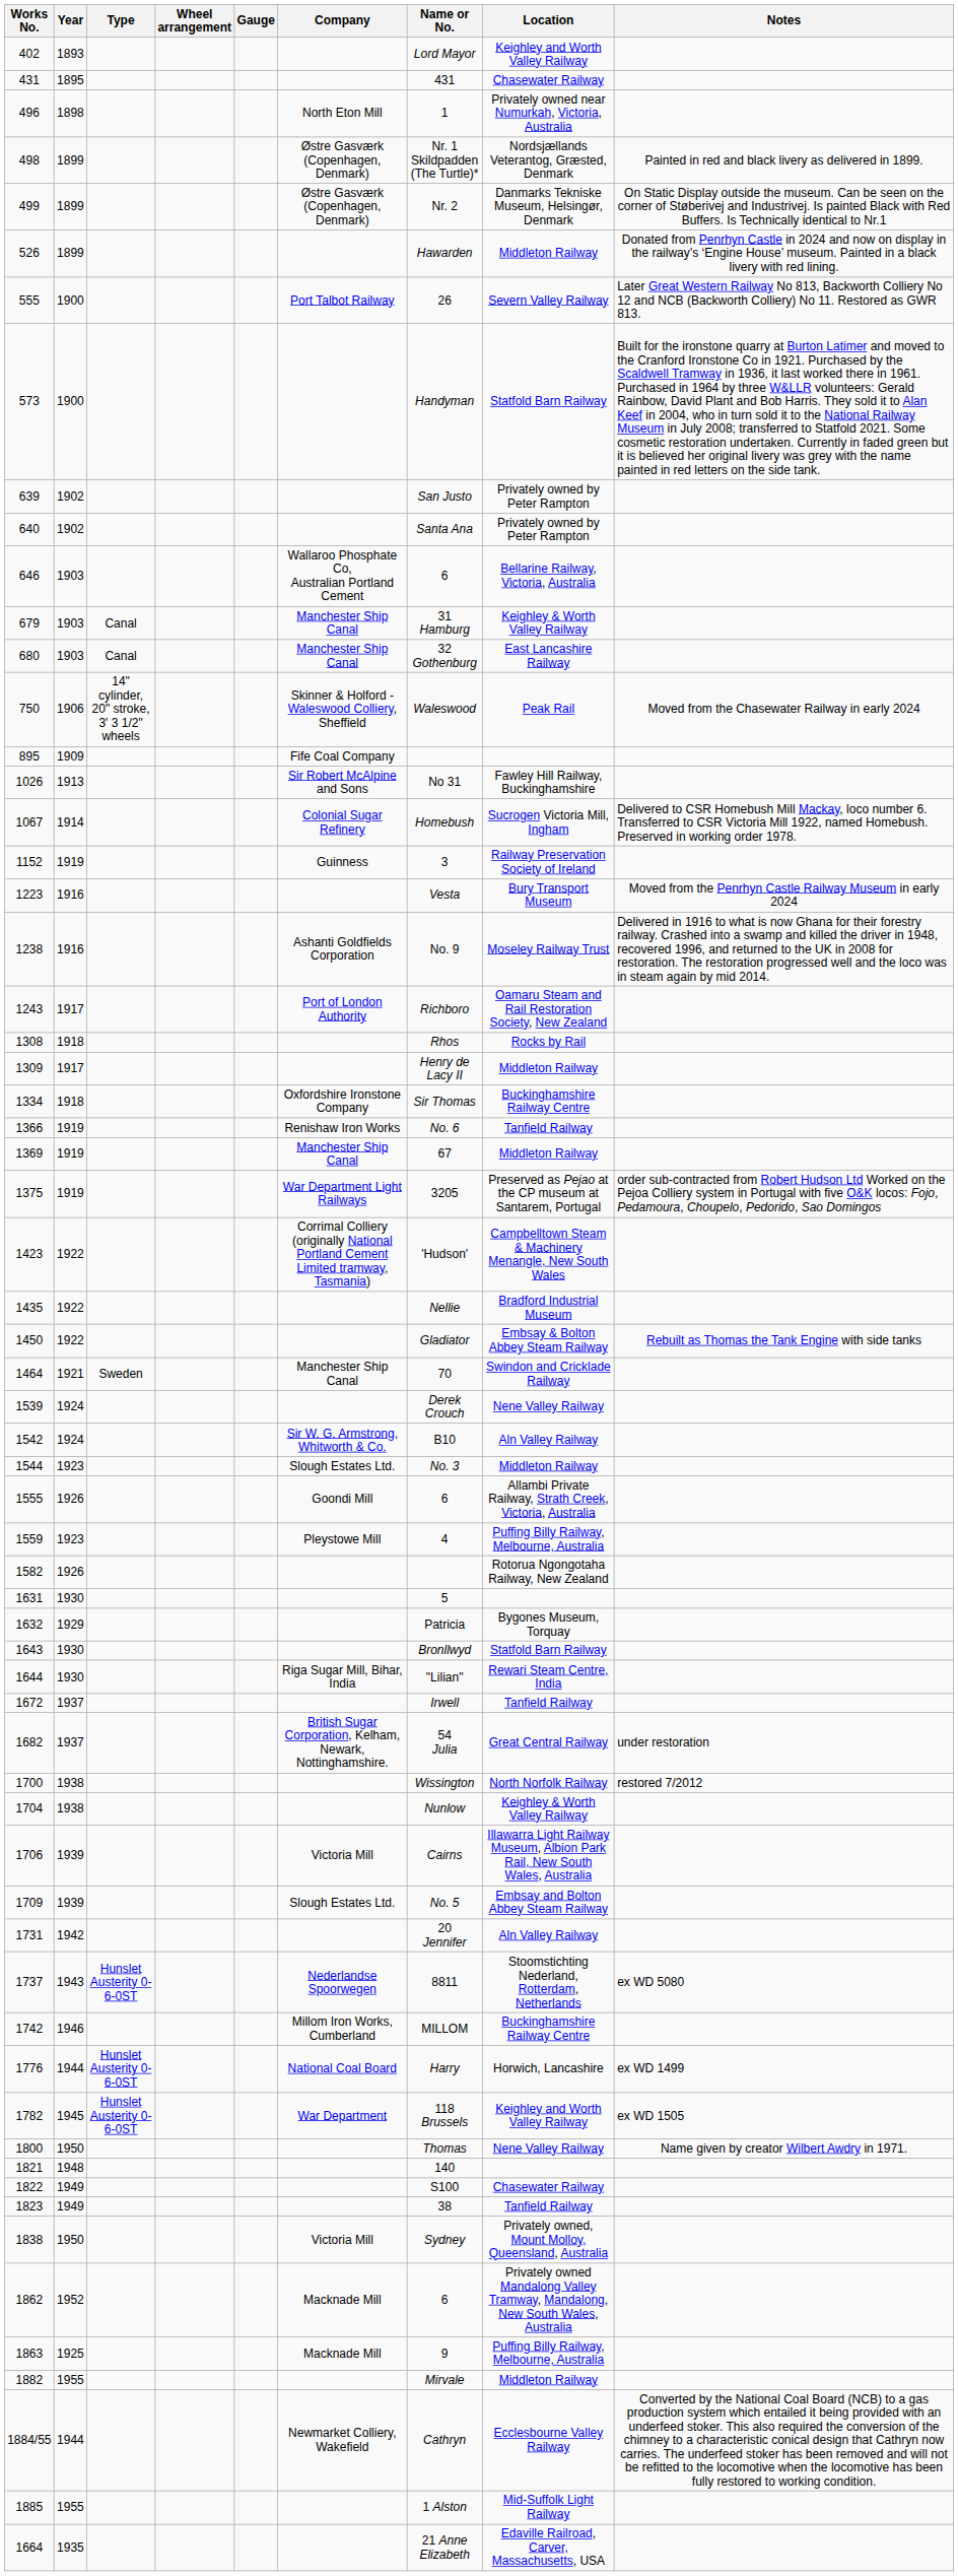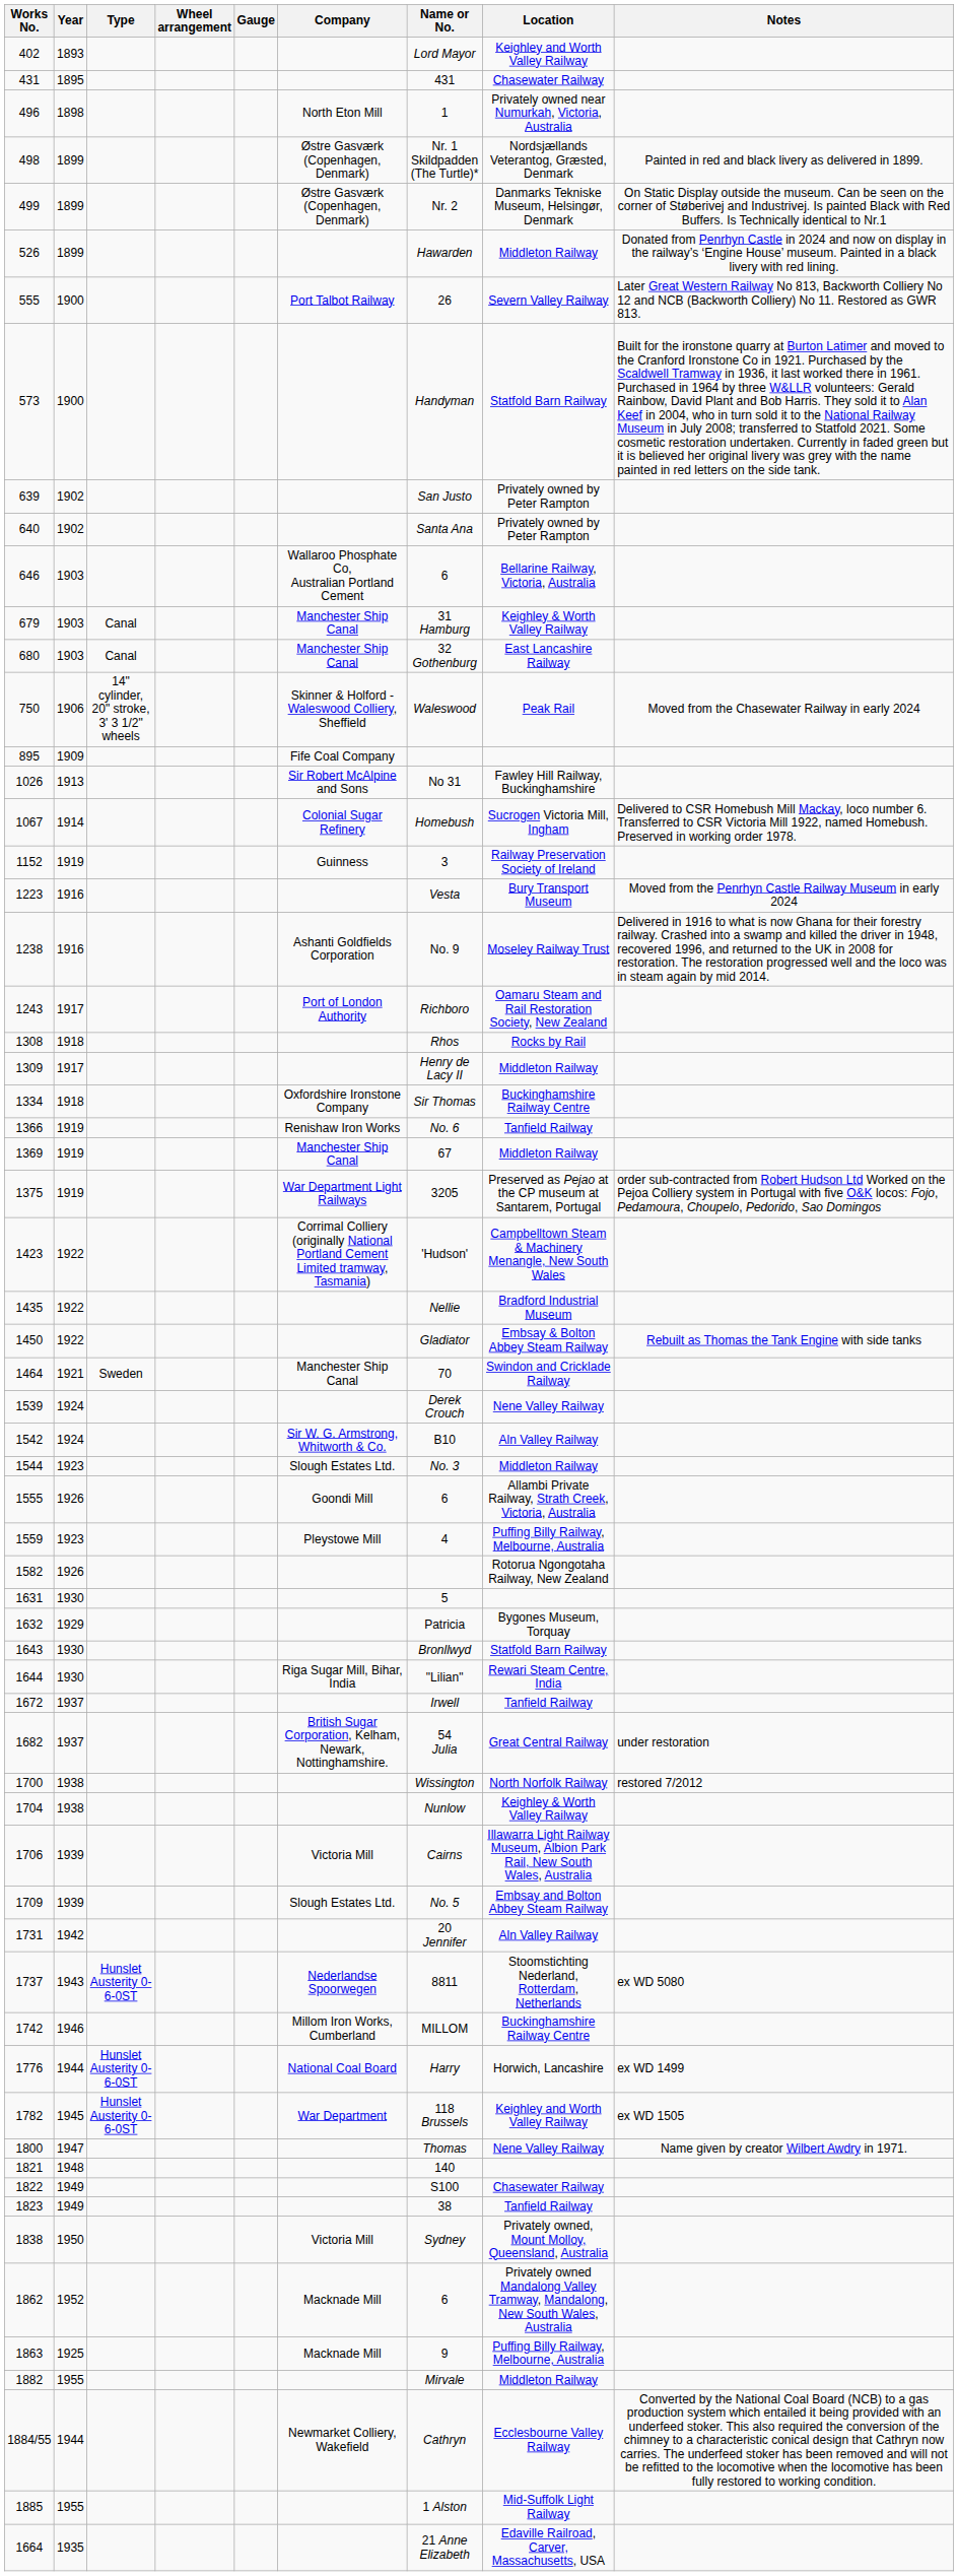 <table class="wikitable sortable" style=text-align:center>
 <tr>
 <th>Works<br>No.</th>
 <th>Year</th>
 <th>Type</th>
 <th>Wheel<br>arrangement<br></th>
 <th>Gauge</th>
 <th>Company</th>
 <th>Name or<br>No.</th>
 <th>Location</th>
 <th>Notes</th>
 </tr>
 <tr>
 <td>402</td>
 <td>1893</td>
 <td></td>
 <td></td>
 <td></td>
 <td></td>
 <td><em>Lord Mayor</em></td>
 <td><a href='#'>Keighley and Worth Valley Railway</a></td>
 <td></td>
 </tr>
 <tr>
 <td>431</td>
 <td>1895</td>
 <td></td>
 <td></td>
 <td></td>
 <td></td>
 <td>431</td>
 <td><a href='#'>Chasewater Railway</a></td>
 <td></td>
 </tr>
 <tr>
 <td>496</td>
 <td>1898</td>
 <td></td>
 <td></td>
 <td></td>
 <td>North Eton Mill</td>
 <td>1</td>
 <td>Privately owned near <a href='#'>Numurkah</a>, <a href='#'>Victoria</a>, <a href='#'>Australia</a></td>
 <td></td>
 </tr>
 <tr>
 <td>498</td>
 <td>1899</td>
 <td></td>
 <td></td>
 <td></td>
 <td>Østre Gasværk (Copenhagen, Denmark)</td>
 <td>Nr. 1<br>Skildpadden<br>(The Turtle)*</td>
 <td>Nordsjællands Veterantog, Græsted, Denmark</td>
 <td>Painted in red and black livery as delivered in 1899.</td>
 </tr>
 <tr>
 <td>499</td>
 <td>1899</td>
 <td></td>
 <td></td>
 <td></td>
 <td>Østre Gasværk (Copenhagen, Denmark)</td>
 <td>Nr. 2</td>
 <td>Danmarks Tekniske Museum, Helsingør, Denmark</td>
 <td>On Static Display outside the museum. Can be seen on the corner of Støberivej and Industrivej. Is painted Black with Red Buffers. Is Technically identical to Nr.1</td>
 </tr>
 <tr>
 <td>526</td>
 <td>1899</td>
 <td></td>
 <td></td>
 <td></td>
 <td></td>
 <td><em>Hawarden</em></td>
 <td><a href='#'>Middleton Railway</a></td>
 <td>Donated from <a href='#'>Penrhyn Castle</a> in 2024 and now on display in the railway’s ‘Engine House’ museum. Painted in a black livery with red lining. </td>
 </tr>
 <tr>
 <td>555</td>
 <td>1900</td>
 <td></td>
 <td></td>
 <td></td>
 <td><a href='#'>Port Talbot Railway</a></td>
 <td>26</td>
 <td><a href='#'>Severn Valley Railway</a></td>
 <td align=left> Later <a href='#'>Great Western Railway</a> No 813, Backworth Colliery No 12 and NCB (Backworth Colliery) No 11. Restored as GWR 813.</td>
 </tr>
 <tr>
 <td>573</td>
 <td>1900</td>
 <td></td>
 <td></td>
 <td></td>
 <td></td>
 <td><em>Handyman</em></td>
 <td><a href='#'>Statfold Barn Railway</a></td>
 <td align=left><br>Built for the ironstone quarry at <a href='#'>Burton Latimer</a> and moved to the Cranford Ironstone Co in 1921. Purchased by the <a href='#'>Scaldwell Tramway</a> in 1936, it last worked there in 1961. Purchased in 1964 by three <a href='#'>W&LLR</a> volunteers: Gerald Rainbow, David Plant and Bob Harris. They sold it to <a href='#'>Alan Keef</a> in 2004, who in turn sold it to the <a href='#'>National Railway Museum</a> in July 2008; transferred to Statfold 2021. Some cosmetic restoration undertaken. Currently in faded green but it is believed her original livery was grey with the name painted in red letters on the side tank.</td>
 </tr>
 <tr>
 <td>639</td>
 <td>1902</td>
 <td></td>
 <td></td>
 <td></td>
 <td></td>
 <td><em>San Justo</em></td>
 <td>Privately owned by Peter Rampton</td>
 <td></td>
 </tr>
 <tr>
 <td>640</td>
 <td>1902</td>
 <td></td>
 <td></td>
 <td></td>
 <td></td>
 <td><em>Santa Ana</em></td>
 <td>Privately owned by Peter Rampton</td>
 <td></td>
 </tr>
 <tr>
 <td>646</td>
 <td>1903</td>
 <td></td>
 <td></td>
 <td></td>
 <td>Wallaroo Phosphate Co,<br> Australian Portland Cement</td>
 <td>6</td>
 <td><a href='#'>Bellarine Railway</a>, <a href='#'>Victoria</a>, <a href='#'>Australia</a></td>
 <td></td>
 </tr>
 <tr>
 <td>679</td>
 <td>1903</td>
 <td>Canal</td>
 <td></td>
 <td></td>
 <td><a href='#'>Manchester Ship Canal</a></td>
 <td>31<br><em>Hamburg</em></td>
 <td><a href='#'>Keighley & Worth Valley Railway</a></td>
 <td></td>
 </tr>
 <tr>
 <td>680</td>
 <td>1903</td>
 <td>Canal</td>
 <td></td>
 <td></td>
 <td><a href='#'>Manchester Ship Canal</a></td>
 <td>32<br><em>Gothenburg</em></td>
 <td><a href='#'>East Lancashire Railway</a></td>
 <td></td>
 </tr>
 <tr>
 <td>750</td>
 <td>1906</td>
 <td>14" cylinder, 20" stroke, 3' 3 1/2" wheels</td>
 <td></td>
 <td></td>
 <td>Skinner & Holford - <a href='#'>Waleswood Colliery</a>, Sheffield</td>
 <td><em>Waleswood</em></td>
 <td><a href='#'>Peak Rail</a></td>
 <td>Moved from the Chasewater Railway in early 2024 </td>
 </tr>
 <tr>
 <td>895</td>
 <td>1909</td>
 <td></td>
 <td></td>
 <td></td>
 <td>Fife Coal Company</td>
 <td></td>
 <td></td>
 <td></td>
 </tr>
 <tr>
 <td>1026</td>
 <td>1913</td>
 <td></td>
 <td></td>
 <td></td>
 <td><a href='#'>Sir Robert McAlpine</a> and Sons</td>
 <td>No 31</td>
 <td>Fawley Hill Railway, Buckinghamshire</td>
 <td></td>
 </tr>
 <tr>
 <td>1067</td>
 <td>1914</td>
 <td></td>
 <td></td>
 <td></td>
 <td><a href='#'>Colonial Sugar Refinery</a></td>
 <td><em>Homebush</em></td>
 <td><a href='#'>Sucrogen</a> Victoria Mill, <a href='#'>Ingham</a></td>
 <td align=left>Delivered to CSR Homebush Mill <a href='#'>Mackay</a>, loco number 6. Transferred to CSR Victoria Mill 1922, named Homebush. Preserved in working order 1978.</td>
 </tr>
 <tr>
 <td>1152</td>
 <td>1919</td>
 <td></td>
 <td></td>
 <td></td>
 <td>Guinness</td>
 <td>3</td>
 <td><a href='#'>Railway Preservation Society of Ireland</a></td>
 <td></td>
 </tr>
 <tr>
 <td>1223</td>
 <td>1916</td>
 <td></td>
 <td></td>
 <td></td>
 <td></td>
 <td><em>Vesta</em></td>
 <td><a href='#'>Bury Transport Museum</a></td>
 <td>Moved from the <a href='#'>Penrhyn Castle Railway Museum</a> in early 2024 </td>
 </tr>
 <tr>
 <td>1238</td>
 <td>1916</td>
 <td></td>
 <td></td>
 <td></td>
 <td>Ashanti Goldfields Corporation</td>
 <td>No. 9</td>
 <td><a href='#'>Moseley Railway Trust</a></td>
 <td align=left> Delivered in 1916 to what is now Ghana for their forestry railway. Crashed into a swamp and killed the driver in 1948, recovered 1996, and returned to the UK in 2008 for restoration. The restoration progressed well and the loco was in steam again by mid 2014.</td>
 </tr>
 <tr>
 <td>1243</td>
 <td>1917</td>
 <td></td>
 <td></td>
 <td></td>
 <td><a href='#'>Port of London Authority</a></td>
 <td><em>Richboro</em></td>
 <td><a href='#'>Oamaru Steam and Rail Restoration Society</a>, <a href='#'>New Zealand</a></td>
 <td></td>
 </tr>
 <tr>
 <td>1308</td>
 <td>1918</td>
 <td></td>
 <td></td>
 <td></td>
 <td></td>
 <td><em>Rhos</em></td>
 <td><a href='#'>Rocks by Rail</a></td>
 <td></td>
 </tr>
 <tr>
 <td>1309</td>
 <td>1917</td>
 <td></td>
 <td></td>
 <td></td>
 <td></td>
 <td><em>Henry de Lacy II</em></td>
 <td><a href='#'>Middleton Railway</a></td>
 <td></td>
 </tr>
 <tr>
 <td>1334</td>
 <td>1918</td>
 <td></td>
 <td></td>
 <td></td>
 <td>Oxfordshire Ironstone Company</td>
 <td><em>Sir Thomas</em></td>
 <td><a href='#'>Buckinghamshire Railway Centre</a></td>
 <td></td>
 </tr>
 <tr>
 <td>1366</td>
 <td>1919</td>
 <td></td>
 <td></td>
 <td></td>
 <td>Renishaw Iron Works</td>
 <td><em>No. 6</em></td>
 <td><a href='#'>Tanfield Railway</a></td>
 <td></td>
 </tr>
 <tr>
 <td>1369</td>
 <td>1919</td>
 <td></td>
 <td></td>
 <td></td>
 <td><a href='#'>Manchester Ship Canal</a></td>
 <td>67</td>
 <td><a href='#'>Middleton Railway</a></td>
 <td></td>
 </tr>
 <tr>
 <td>1375</td>
 <td>1919</td>
 <td></td>
 <td></td>
 <td></td>
 <td><a href='#'>War Department Light Railways</a></td>
 <td>3205</td>
 <td>Preserved as  <em>Pejao</em> at the CP museum at Santarem, Portugal</td>
 <td align=left>order sub-contracted from <a href='#'>Robert Hudson Ltd</a> Worked on the Pejoa Colliery system in Portugal with five <a href='#'>O&K</a> locos: <em>Fojo</em>, <em>Pedamoura</em>, <em>Choupelo</em>, <em>Pedorido</em>, <em>Sao Domingos</em></td>
 </tr>
 <tr>
 <td>1423</td>
 <td>1922</td>
 <td></td>
 <td></td>
 <td></td>
 <td>Corrimal Colliery (originally <a href='#'>National Portland Cement Limited tramway</a>, <a href='#'>Tasmania</a>)</td>
 <td>'Hudson'</td>
 <td><a href='#'>Campbelltown Steam & Machinery</a> <a href='#'>Menangle, New South Wales</a></td>
 <td></td>
 </tr>
 <tr>
 <td>1435</td>
 <td>1922</td>
 <td></td>
 <td></td>
 <td></td>
 <td></td>
 <td><em>Nellie</em></td>
 <td><a href='#'>Bradford Industrial Museum</a></td>
 <td></td>
 </tr>
 <tr>
 <td>1450</td>
 <td>1922</td>
 <td></td>
 <td></td>
 <td></td>
 <td></td>
 <td><em>Gladiator</em></td>
 <td><a href='#'>Embsay & Bolton Abbey Steam Railway</a></td>
 <td><a href='#'>Rebuilt as Thomas the Tank Engine</a> with side tanks </td>
 </tr>
 <tr>
 <td>1464</td>
 <td>1921</td>
 <td>Sweden</td>
 <td></td>
 <td></td>
 <td>Manchester Ship Canal</td>
 <td>70</td>
 <td><a href='#'>Swindon and Cricklade Railway</a></td>
 <td></td>
 </tr>
 <tr>
 <td>1539</td>
 <td>1924</td>
 <td></td>
 <td></td>
 <td></td>
 <td></td>
 <td><em>Derek Crouch</em></td>
 <td><a href='#'>Nene Valley Railway</a></td>
 <td></td>
 </tr>
 <tr>
 <td>1542</td>
 <td>1924</td>
 <td></td>
 <td></td>
 <td></td>
 <td><a href='#'>Sir W. G. Armstrong, Whitworth & Co.</a></td>
 <td>B10</td>
 <td><a href='#'>Aln Valley Railway</a></td>
 <td></td>
 </tr>
 <tr>
 <td>1544</td>
 <td>1923</td>
 <td></td>
 <td></td>
 <td></td>
 <td>Slough Estates Ltd.</td>
 <td><em>No. 3</em></td>
 <td><a href='#'>Middleton Railway</a></td>
 <td align=left></td>
 </tr>
 <tr>
 <td>1555</td>
 <td>1926</td>
 <td></td>
 <td></td>
 <td></td>
 <td>Goondi Mill</td>
 <td>6</td>
 <td>Allambi Private Railway, <a href='#'>Strath Creek</a>, <a href='#'>Victoria</a>, <a href='#'>Australia</a></td>
 <td></td>
 </tr>
 <tr>
 <td>1559</td>
 <td>1923</td>
 <td></td>
 <td></td>
 <td></td>
 <td>Pleystowe Mill</td>
 <td>4</td>
 <td><a href='#'>Puffing Billy Railway</a>, <a href='#'>Melbourne, Australia</a></td>
 <td></td>
 </tr>
 <tr>
 <td>1582</td>
 <td>1926</td>
 <td></td>
 <td></td>
 <td></td>
 <td></td>
 <td></td>
 <td>Rotorua Ngongotaha Railway, New Zealand</td>
 <td align=left></td>
 </tr>
 <tr>
 <td>1631</td>
 <td>1930</td>
 <td></td>
 <td></td>
 <td></td>
 <td></td>
 <td>5</td>
 <td></td>
 <td></td>
 </tr>
 <tr>
 <td>1632</td>
 <td>1929</td>
 <td></td>
 <td></td>
 <td></td>
 <td></td>
 <td>Patricia</td>
 <td>Bygones Museum, Torquay</td>
 <td></td>
 </tr>
 <tr>
 <td>1643</td>
 <td>1930</td>
 <td></td>
 <td></td>
 <td></td>
 <td></td>
 <td><em>Bronllwyd</em></td>
 <td><a href='#'>Statfold Barn Railway</a></td>
 <td></td>
 </tr>
 <tr>
 <td>1644</td>
 <td>1930</td>
 <td></td>
 <td></td>
 <td></td>
 <td>Riga Sugar Mill, Bihar, India</td>
 <td>"Lilian"</td>
 <td><a href='#'>Rewari Steam Centre, India</a></td>
 <td></td>
 </tr>
 <tr>
 <td>1672</td>
 <td>1937</td>
 <td></td>
 <td></td>
 <td></td>
 <td></td>
 <td><em>Irwell</em></td>
 <td><a href='#'>Tanfield Railway</a></td>
 <td></td>
 </tr>
 <tr>
 <td>1682</td>
 <td>1937</td>
 <td></td>
 <td></td>
 <td></td>
 <td><a href='#'>British Sugar Corporation</a>, Kelham, Newark, Nottinghamshire.</td>
 <td>54<br><em>Julia</em></td>
 <td><a href='#'>Great Central Railway</a></td>
 <td align=left>under restoration</td>
 </tr>
 <tr>
 <td>1700</td>
 <td>1938</td>
 <td></td>
 <td></td>
 <td></td>
 <td></td>
 <td><em>Wissington</em></td>
 <td><a href='#'>North Norfolk Railway</a></td>
 <td align=left>restored 7/2012</td>
 </tr>
 <tr>
 <td>1704</td>
 <td>1938</td>
 <td></td>
 <td></td>
 <td></td>
 <td></td>
 <td><em>Nunlow</em></td>
 <td><a href='#'>Keighley & Worth Valley Railway</a></td>
 <td></td>
 </tr>
 <tr>
 <td>1706</td>
 <td>1939</td>
 <td></td>
 <td></td>
 <td></td>
 <td>Victoria Mill</td>
 <td><em>Cairns</em></td>
 <td><a href='#'>Illawarra Light Railway Museum</a>, <a href='#'>Albion Park Rail, New South Wales</a>, <a href='#'>Australia</a></td>
 <td></td>
 </tr>
 <tr>
 <td>1709</td>
 <td>1939</td>
 <td></td>
 <td></td>
 <td></td>
 <td>Slough Estates Ltd.</td>
 <td><em>No. 5</em></td>
 <td><a href='#'>Embsay and Bolton Abbey Steam Railway</a></td>
 <td></td>
 </tr>
 <tr>
 <td>1731</td>
 <td>1942</td>
 <td></td>
 <td></td>
 <td></td>
 <td></td>
 <td>20<br><em>Jennifer</em></td>
 <td><a href='#'>Aln Valley Railway</a></td>
 <td></td>
 </tr>
 <tr>
 <td>1737</td>
 <td>1943</td>
 <td><a href='#'>Hunslet Austerity 0-6-0ST</a></td>
 <td></td>
 <td></td>
 <td><a href='#'>Nederlandse Spoorwegen</a></td>
 <td>8811</td>
 <td>Stoomstichting Nederland,<br><a href='#'>Rotterdam</a>, <a href='#'>Netherlands</a></td>
 <td align=left>ex WD 5080</td>
 </tr>
 <tr>
 <td>1742</td>
 <td>1946</td>
 <td></td>
 <td></td>
 <td></td>
 <td>Millom Iron Works, Cumberland</td>
 <td>MILLOM</td>
 <td><a href='#'>Buckinghamshire Railway Centre</a></td>
 <td></td>
 </tr>
 <tr>
 <td>1776</td>
 <td>1944</td>
 <td><a href='#'>Hunslet Austerity 0-6-0ST</a></td>
 <td></td>
 <td></td>
 <td><a href='#'>National Coal Board</a></td>
 <td><em>Harry</em></td>
 <td>Horwich, Lancashire</td>
 <td align=left>ex WD 1499</td>
 </tr>
 <tr>
 <td>1782</td>
 <td>1945</td>
 <td><a href='#'>Hunslet Austerity 0-6-0ST</a></td>
 <td></td>
 <td></td>
 <td><a href='#'>War Department</a></td>
 <td>118<br><em>Brussels</em></td>
 <td><a href='#'>Keighley and Worth Valley Railway</a></td>
 <td align=left>ex WD 1505 </td>
 </tr>
 <tr>
 <td>1800</td>
-<td>1950</td>
+<td>1947</td>
 <td></td>
 <td></td>
 <td></td>
 <td></td>
 <td><em>Thomas</em></td>
 <td><a href='#'>Nene Valley Railway</a></td>
 <td>Name given by creator <a href='#'>Wilbert Awdry</a> in 1971.</td>
 </tr>
 <tr>
 <td>1821</td>
 <td>1948</td>
 <td></td>
 <td></td>
 <td></td>
 <td></td>
 <td>140</td>
 <td></td>
 <td></td>
 </tr>
 <tr>
 <td>1822</td>
 <td>1949</td>
 <td></td>
 <td></td>
 <td></td>
 <td></td>
 <td>S100</td>
 <td><a href='#'>Chasewater Railway</a></td>
 <td></td>
 </tr>
 <tr>
 <td>1823</td>
 <td>1949</td>
 <td></td>
 <td></td>
 <td></td>
 <td></td>
 <td>38</td>
 <td><a href='#'>Tanfield Railway</a></td>
 <td></td>
 </tr>
 <tr>
 <td>1838</td>
 <td>1950</td>
 <td></td>
 <td></td>
 <td></td>
 <td>Victoria Mill</td>
 <td><em>Sydney</em></td>
 <td>Privately owned, <a href='#'>Mount Molloy, Queensland</a>, <a href='#'>Australia</a></td>
 <td></td>
 </tr>
 <tr>
 <td>1862</td>
 <td>1952</td>
 <td></td>
 <td></td>
 <td></td>
 <td>Macknade Mill</td>
 <td>6</td>
 <td>Privately owned <a href='#'>Mandalong Valley Tramway</a>, <a href='#'>Mandalong</a>, <a href='#'>New South Wales</a>, <a href='#'>Australia</a></td>
 <td></td>
 </tr>
 <tr>
 <td>1863</td>
 <td>1925</td>
 <td></td>
 <td></td>
 <td></td>
 <td>Macknade Mill</td>
 <td>9</td>
 <td><a href='#'>Puffing Billy Railway</a>, <a href='#'>Melbourne, Australia</a></td>
 <td></td>
 </tr>
 <tr>
 <td>1882</td>
 <td>1955</td>
 <td></td>
 <td></td>
 <td></td>
 <td></td>
 <td><em>Mirvale</em></td>
 <td><a href='#'>Middleton Railway</a></td>
 <td></td>
 </tr>
 <tr>
 <td>1884/55</td>
 <td>1944</td>
 <td></td>
 <td></td>
 <td></td>
 <td>Newmarket Colliery, Wakefield</td>
 <td><em>Cathryn</em></td>
 <td><a href='#'>Ecclesbourne Valley Railway</a></td>
 <td>Converted by the National Coal Board (NCB) to a gas production system which entailed it being provided with an underfeed stoker. This also required the conversion of the chimney to a characteristic conical design that Cathryn now carries. The underfeed stoker has been removed and will not be refitted to the locomotive when the locomotive has been fully restored to working condition.</td>
 </tr>
 <tr>
 <td>1885</td>
 <td>1955</td>
 <td></td>
 <td></td>
 <td></td>
 <td></td>
 <td>1 <em>Alston</em></td>
 <td><a href='#'>Mid-Suffolk Light Railway</a></td>
 <td></td>
 </tr>
 <tr>
 <td>1664</td>
 <td>1935</td>
 <td></td>
 <td></td>
 <td></td>
 <td></td>
 <td>21 <em>Anne Elizabeth</em></td>
 <td><a href='#'>Edaville Railroad</a>, <a href='#'>Carver, Massachusetts</a>, USA</td>
 <td></td>
 </tr>
 </table>
